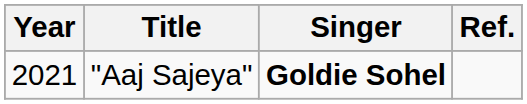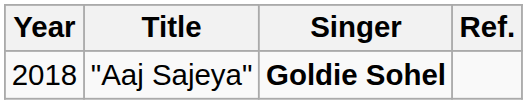 <table class="wikitable sortable">
 <tr>
 <th>Year</th>
 <th>Title</th>
 <th>Singer</th>
 <th class="unsortable">Ref.</th>
 </tr>
 <tr>
-<td>2021</td>
+<td>2018</td>
 <td>"Aaj Sajeya"</td>
 <td><strong>Goldie Sohel</strong></td>
 <td></td>
 </tr>
 </table>
